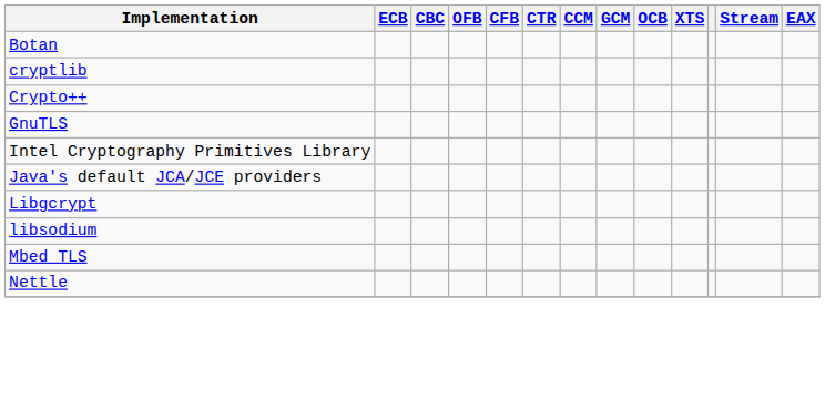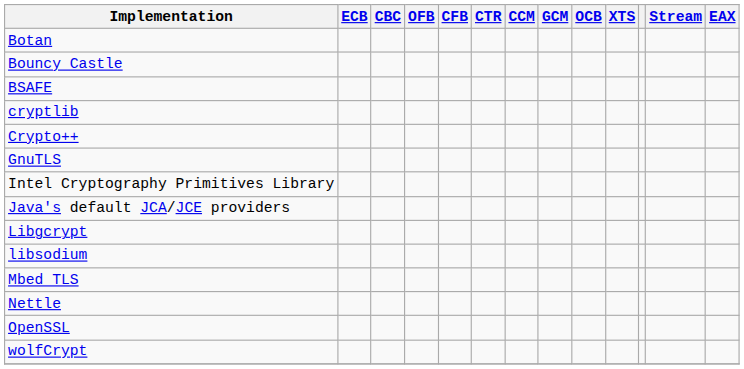 <table class="wikitable sortable sort-under" style="text-align: left">
 <tr>
 <th>Implementation</th>
 <th><a href='#'>ECB</a></th>
 <th><a href='#'>CBC</a></th>
 <th><a href='#'>OFB</a></th>
 <th><a href='#'>CFB</a></th>
 <th><a href='#'>CTR</a></th>
 <th><a href='#'>CCM</a></th>
 <th><a href='#'>GCM</a></th>
 <th><a href='#'>OCB</a></th>
 <th><a href='#'>XTS</a></th>
 <th></th>
 <th><a href='#'>Stream</a></th>
 <th><a href='#'>EAX</a></th>
 </tr>
 <tr>
 <td><a href='#'>Botan</a></td>
+<td></td>
+<td></td>
+<td></td>
+<td></td>
+<td></td>
+<td></td>
+<td></td>
+<td></td>
+<td></td>
+<td></td>
+<td></td>
+<td></td>
+</tr>
+<tr>
+<td><a href='#'>Bouncy Castle</a></td>
+<td></td>
+<td></td>
+<td></td>
+<td></td>
+<td></td>
+<td></td>
+<td></td>
+<td></td>
+<td></td>
+<td></td>
+<td></td>
+<td></td>
+</tr>
+<tr>
+<td><a href='#'>BSAFE</a></td>
 <td></td>
 <td></td>
 <td></td>
 <td></td>
 <td></td>
 <td></td>
 <td></td>
 <td></td>
 <td></td>
 <td></td>
 <td></td>
 <td></td>
 </tr>
 <tr>
 <td><a href='#'>cryptlib</a></td>
 <td></td>
 <td></td>
 <td></td>
 <td></td>
 <td></td>
 <td></td>
 <td></td>
 <td></td>
 <td></td>
 <td></td>
 <td></td>
 <td></td>
 </tr>
 <tr>
 <td><a href='#'>Crypto++</a></td>
 <td></td>
 <td></td>
 <td></td>
 <td></td>
 <td></td>
 <td></td>
 <td></td>
 <td></td>
 <td></td>
 <td></td>
 <td></td>
 <td></td>
 </tr>
 <tr>
 <td><a href='#'>GnuTLS</a></td>
 <td></td>
 <td></td>
 <td></td>
 <td></td>
 <td></td>
 <td></td>
 <td></td>
 <td></td>
 <td></td>
 <td></td>
 <td></td>
 <td></td>
 </tr>
 <tr>
 <td>Intel Cryptography Primitives Library</td>
 <td></td>
 <td></td>
 <td></td>
 <td></td>
 <td></td>
 <td></td>
 <td></td>
 <td></td>
 <td></td>
 <td></td>
 <td></td>
 <td></td>
 </tr>
 <tr>
 <td><a href='#'>Java's</a> default <a href='#'>JCA</a>/<a href='#'>JCE</a> providers</td>
 <td></td>
 <td></td>
 <td></td>
 <td></td>
 <td></td>
 <td></td>
 <td></td>
 <td></td>
 <td></td>
 <td></td>
 <td></td>
 <td></td>
 </tr>
 <tr>
 <td><a href='#'>Libgcrypt</a></td>
 <td></td>
 <td></td>
 <td></td>
 <td></td>
 <td></td>
 <td></td>
 <td></td>
 <td></td>
 <td></td>
 <td></td>
 <td></td>
 <td></td>
 </tr>
 <tr>
 <td><a href='#'>libsodium</a></td>
 <td></td>
 <td></td>
 <td></td>
 <td></td>
 <td></td>
 <td></td>
 <td></td>
 <td></td>
 <td></td>
 <td></td>
 <td></td>
 <td></td>
 </tr>
 <tr>
 <td><a href='#'>Mbed TLS</a></td>
 <td></td>
 <td></td>
 <td></td>
 <td></td>
 <td></td>
 <td></td>
 <td></td>
 <td></td>
 <td></td>
 <td></td>
 <td></td>
 <td></td>
 </tr>
 <tr>
 <td><a href='#'>Nettle</a></td>
 <td></td>
 <td></td>
 <td></td>
 <td></td>
 <td></td>
 <td></td>
 <td></td>
 <td></td>
 <td></td>
 <td></td>
 <td></td>
 <td></td>
 </tr>
 <tr>
+<td><a href='#'>OpenSSL</a></td>
+<td></td>
+<td></td>
+<td></td>
+<td></td>
+<td></td>
+<td></td>
+<td></td>
+<td></td>
+<td></td>
+<td></td>
+<td></td>
+<td></td>
+</tr>
+<tr>
+<td><a href='#'>wolfCrypt</a></td>
+<td></td>
+<td></td>
+<td></td>
+<td></td>
+<td></td>
+<td></td>
+<td></td>
+<td></td>
+<td></td>
+<td></td>
+<td></td>
+<td></td>
+</tr>
+<tr>
 </tr>
 </table>
